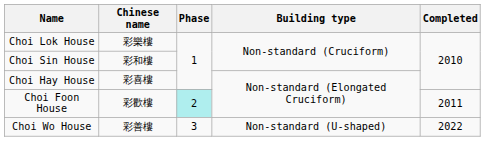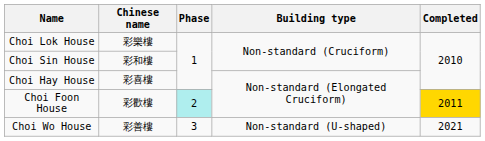 <table class="wikitable" style="text-align: center">
 <tr>
 <th>Name</th>
 <th>Chinese name</th>
 <th>Phase</th>
 <th>Building type</th>
 <th>Completed</th>
 </tr>
 <tr>
 <td>Choi Lok House</td>
 <td>彩樂樓</td>
 <td rowspan="3">1</td>
 <td rowspan="2">Non-standard (Cruciform)</td>
 <td rowspan="3">2010</td>
 </tr>
 <tr>
 <td>Choi Sin House</td>
 <td>彩和樓</td>
 </tr>
 <tr>
 <td>Choi Hay House</td>
 <td>彩喜樓</td>
 <td rowspan="2">Non-standard (Elongated Cruciform)</td>
 </tr>
 <tr>
 <td>Choi Foon House</td>
 <td>彩歡樓</td>
 <td style="background: paleturquoise;">2</td>
-<td>2011</td>
+<td style="background: gold;">2011</td>
 </tr>
 <tr>
 <td>Choi Wo House</td>
 <td>彩善樓</td>
 <td>3</td>
 <td>Non-standard (U-shaped)</td>
-<td>2022</td>
+<td>2021</td>
 </tr>
 </table>
